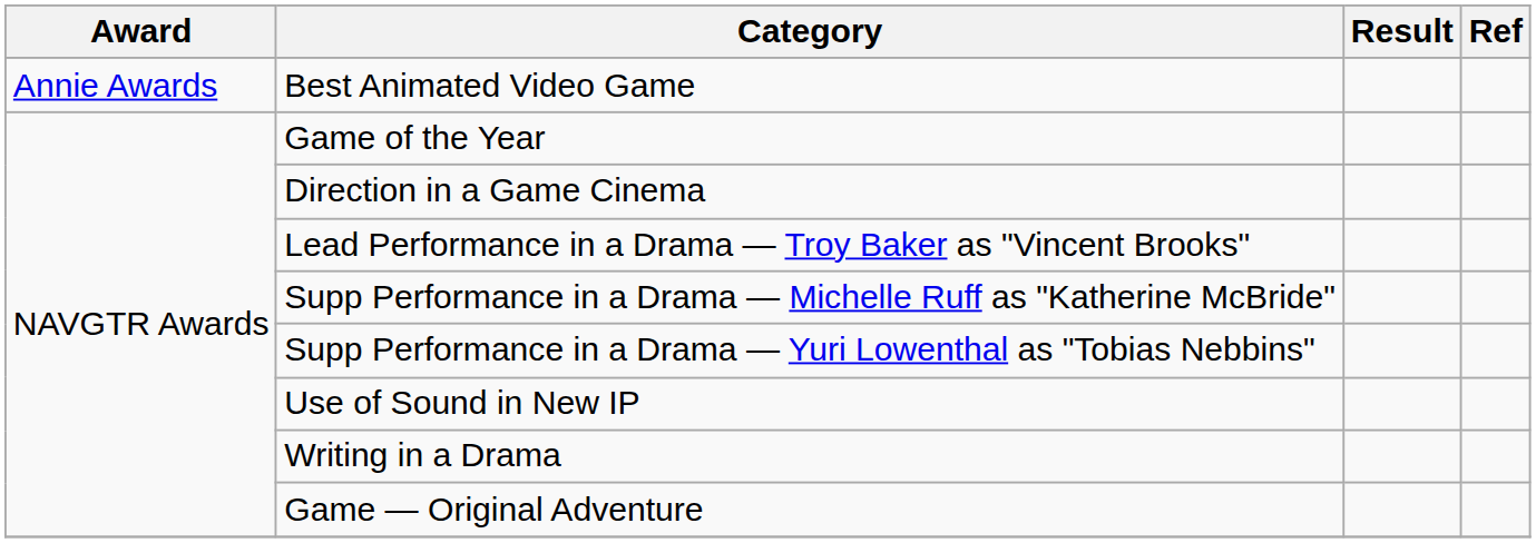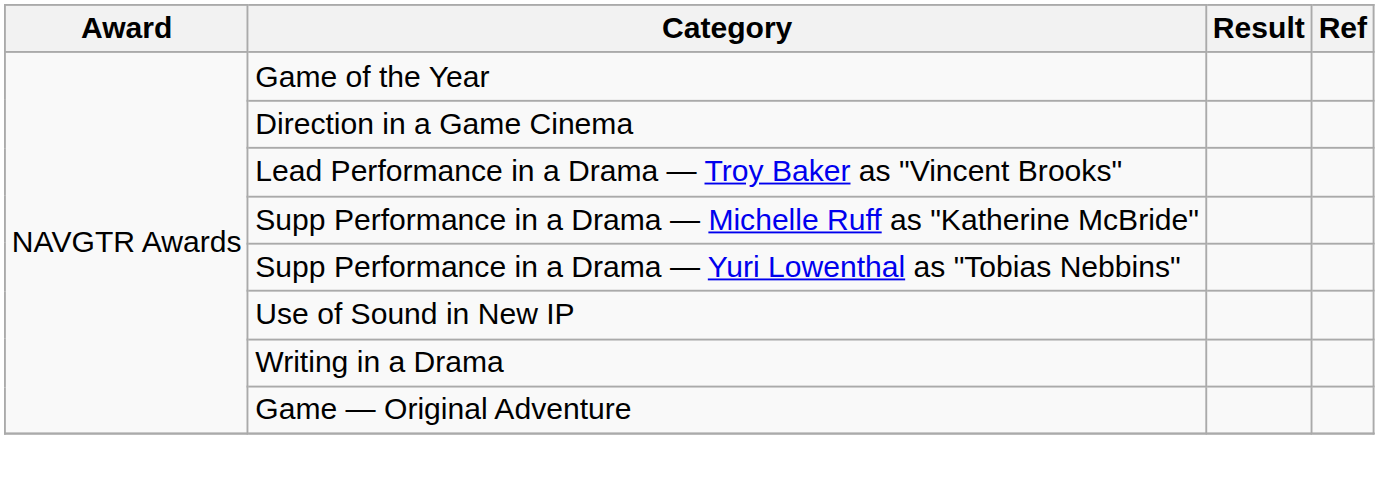 <table class="wikitable sortable">
 <tr>
 <th>Award</th>
 <th>Category</th>
 <th>Result</th>
 <th>Ref</th>
-</tr>
-<tr>
-<td rowspan="1"><a href='#'>Annie Awards</a></td>
-<td>Best Animated Video Game</td>
-<td></td>
-<td></td>
 </tr>
 <tr>
 <td rowspan="8">NAVGTR Awards</td>
 <td>Game of the Year</td>
 <td></td>
 <td></td>
 </tr>
 <tr>
 <td>Direction in a Game Cinema</td>
 <td></td>
 <td></td>
 </tr>
 <tr>
 <td>Lead Performance in a Drama — <a href='#'>Troy Baker</a> as "Vincent Brooks"</td>
 <td></td>
 <td></td>
 </tr>
 <tr>
 <td>Supp Performance in a Drama — <a href='#'>Michelle Ruff</a> as "Katherine McBride"</td>
 <td></td>
 <td></td>
 </tr>
 <tr>
 <td>Supp Performance in a Drama — <a href='#'>Yuri Lowenthal</a> as "Tobias Nebbins"</td>
 <td></td>
 <td></td>
 </tr>
 <tr>
 <td>Use of Sound in New IP</td>
 <td></td>
 <td></td>
 </tr>
 <tr>
 <td>Writing in a Drama</td>
 <td></td>
 <td></td>
 </tr>
 <tr>
 <td>Game — Original Adventure</td>
 <td></td>
 <td></td>
 </tr>
 <tr>
 </tr>
 </table>
